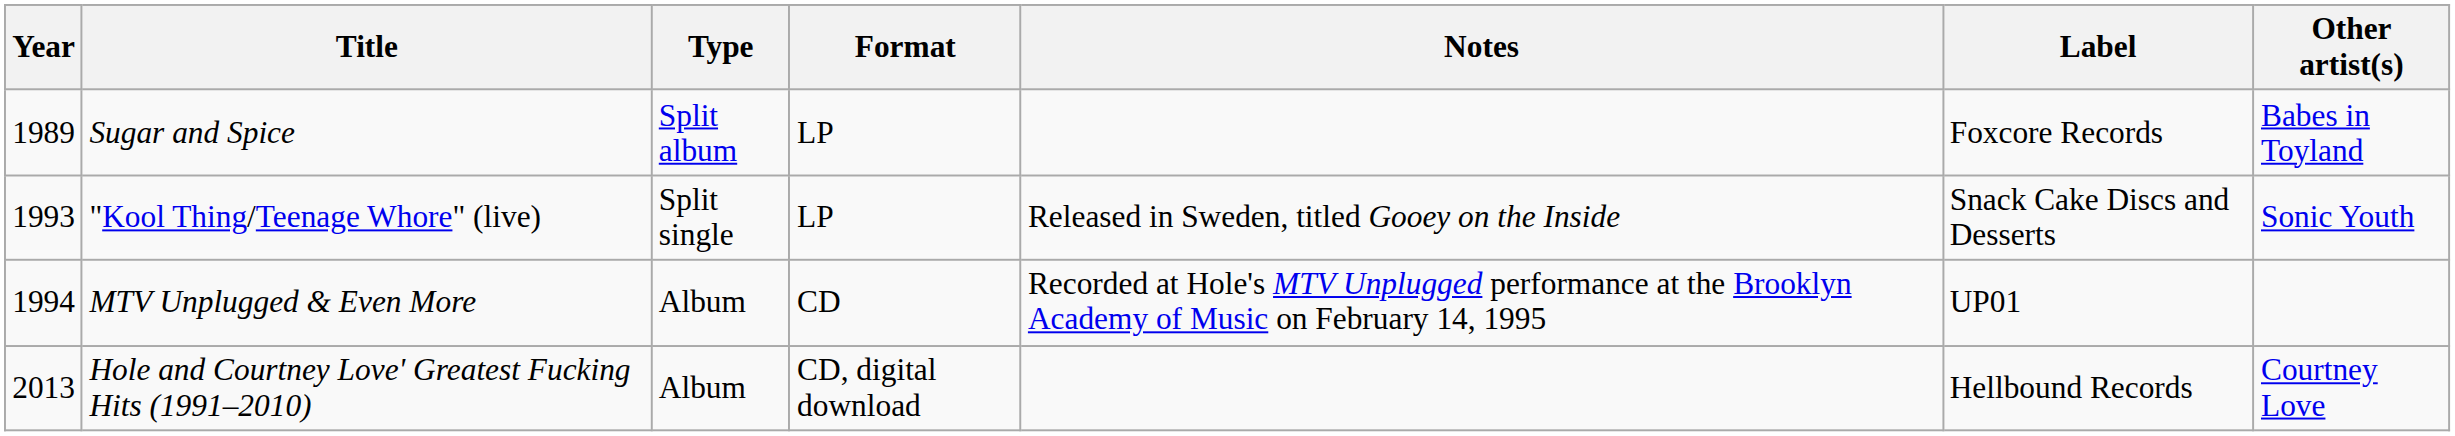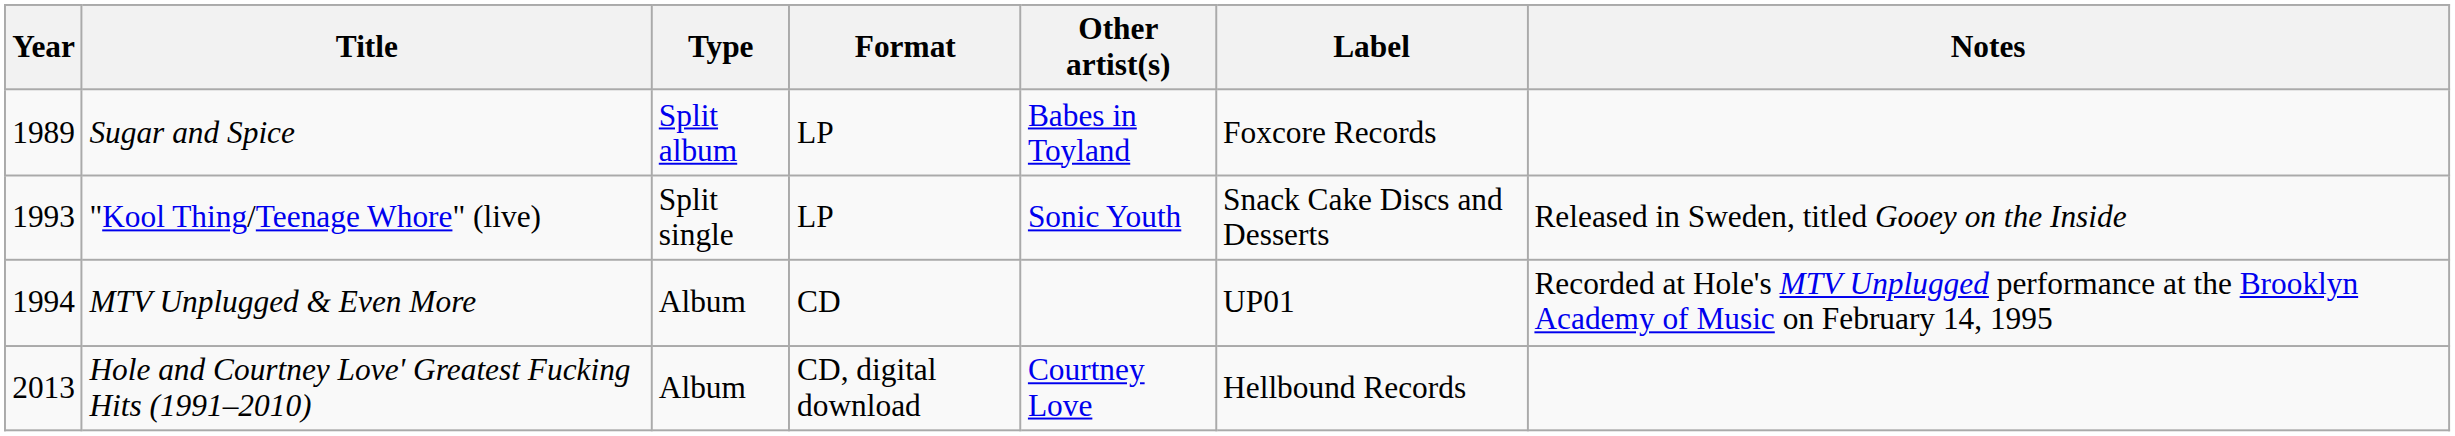 <table class="wikitable">
 <tr>
 <th>Year</th>
 <th>Title</th>
 <th>Type</th>
 <th>Format</th>
+<th>Other artist(s)</th>
+<th>Label</th>
 <th>Notes</th>
-<th>Label</th>
-<th>Other artist(s)</th>
 </tr>
 <tr>
 <td>1989</td>
 <td><em>Sugar and Spice</em></td>
 <td><a href='#'>Split album</a></td>
 <td>LP</td>
+<td><a href='#'>Babes in Toyland</a></td>
+<td>Foxcore Records</td>
 <td></td>
-<td>Foxcore Records</td>
-<td><a href='#'>Babes in Toyland</a></td>
 </tr>
 <tr>
 <td>1993</td>
 <td>"<a href='#'>Kool Thing</a>/<a href='#'>Teenage Whore</a>" (live)</td>
 <td>Split single</td>
 <td>LP</td>
+<td><a href='#'>Sonic Youth</a></td>
+<td>Snack Cake Discs and Desserts</td>
 <td>Released in Sweden, titled <em>Gooey on the Inside</em></td>
-<td>Snack Cake Discs and Desserts</td>
-<td><a href='#'>Sonic Youth</a></td>
 </tr>
 <tr>
 <td>1994</td>
 <td><em>MTV Unplugged & Even More</em></td>
 <td>Album</td>
 <td>CD</td>
+<td></td>
+<td>UP01</td>
 <td>Recorded at Hole's <em><a href='#'>MTV Unplugged</a></em> performance at the <a href='#'>Brooklyn Academy of Music</a> on February 14, 1995</td>
-<td>UP01</td>
-<td></td>
 </tr>
 <tr>
 <td>2013</td>
 <td><em>Hole and Courtney Love' Greatest Fucking Hits (1991–2010)</em></td>
 <td>Album</td>
 <td>CD, digital download</td>
+<td><a href='#'>Courtney Love</a></td>
+<td>Hellbound Records</td>
 <td></td>
-<td>Hellbound Records</td>
-<td><a href='#'>Courtney Love</a></td>
 </tr>
 </table>
